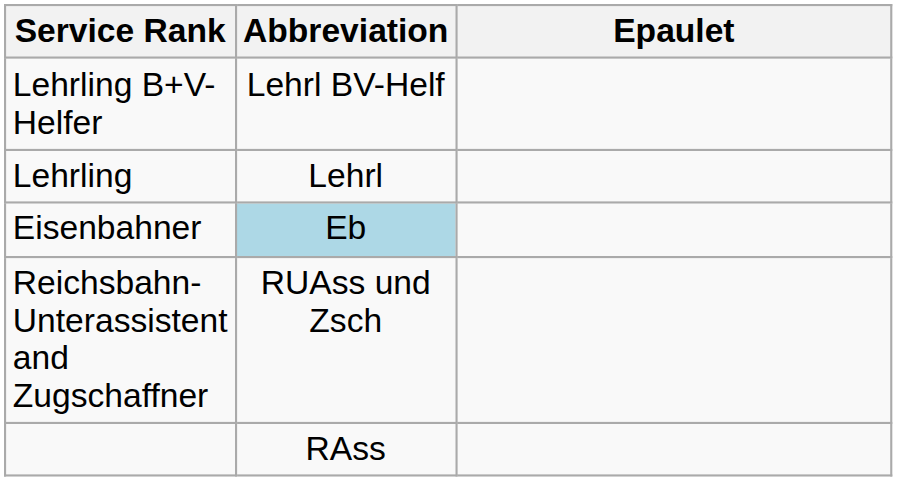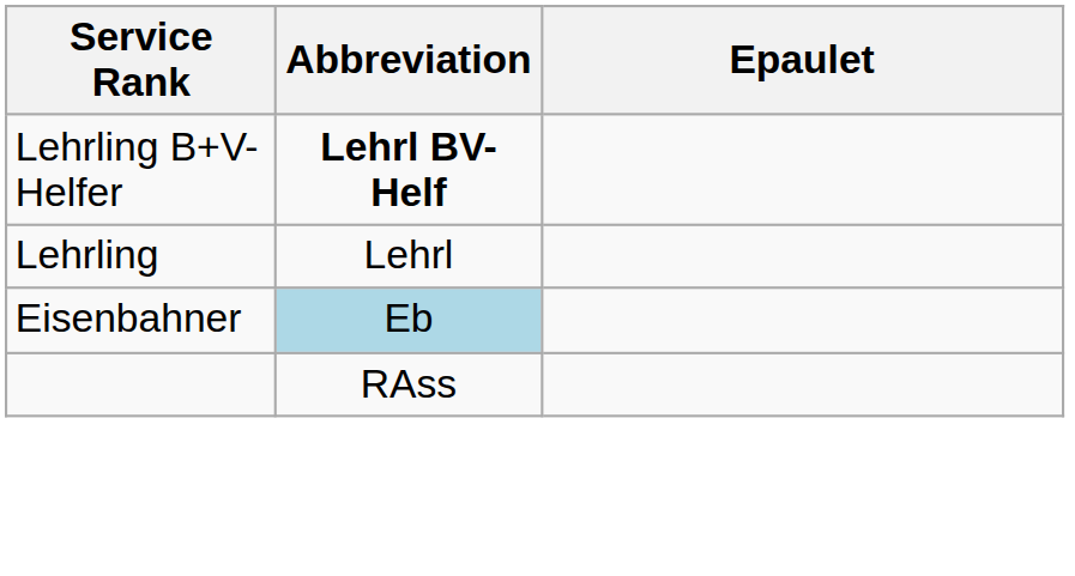 <table class="wikitable">
 <tr>
 <th width="100">Service Rank</th>
 <th width="50">Abbreviation</th>
 <th width="200">Epaulet</th>
 </tr>
 <tr>
 <td>Lehrling B+V-Helfer</td>
-<td valign="top" align="center">Lehrl BV-Helf</td>
+<td valign="top" align="center"><strong>Lehrl BV-Helf</strong></td>
 <td valign="top" align="center"></td>
 </tr>
 <tr>
 <td>Lehrling</td>
 <td valign="top" align="center">Lehrl</td>
 <td valign="top" align="center"></td>
 </tr>
 <tr>
 <td>Eisenbahner</td>
 <td valign="top" align="center" style="background: lightblue;">Eb</td>
 <td valign="top" align="center"></td>
 </tr>
 <tr>
-<td>Reichsbahn-Unterassistent and Zugschaffner</td>
-<td valign="top" align="center">RUAss und Zsch</td>
-<td valign="top" align="center"></td>
-</tr>
-<tr>
 <td></td>
 <td valign="top" align="center">RAss</td>
 <td valign="top" align="center"></td>
 </tr>
 </table>
